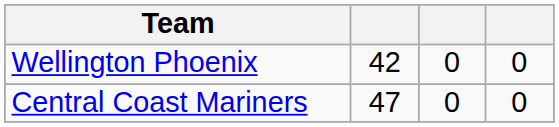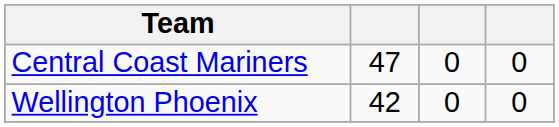 <table class="wikitable" style="text-align:center; line-height: 90%;">
 <tr>
 <th width=185>Team</th>
 <th width=30></th>
 <th width=30></th>
 <th width=30></th>
 </tr>
 <tr>
+<td align=left> <a href='#'>Central Coast Mariners</a></td>
+<td>47</td>
+<td>0</td>
+<td>0</td>
+</tr>
+<tr>
 <td align=left> <a href='#'>Wellington Phoenix</a></td>
 <td>42</td>
 <td>0</td>
 <td>0</td>
 </tr>
-<tr>
-<td align=left> <a href='#'>Central Coast Mariners</a></td>
-<td>47</td>
-<td>0</td>
-<td>0</td>
-</tr>
 </table>
